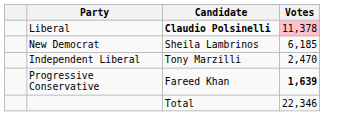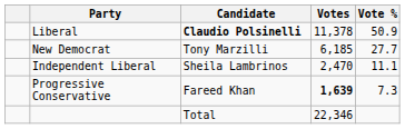 <table class="wikitable">
 <tr>
 <th></th>
 <th scope="col" width="175">Party</th>
 <th scope="col" width="150">Candidate</th>
 <th>Votes</th>
+<th>Vote %</th>
 </tr>
 <tr>
 <td>   </td>
 <td>Liberal</td>
 <td><strong>Claudio Polsinelli</strong></td>
-<td align=right style="background: pink;">11,378</td>
+<td align=right>11,378</td>
+<td align=right>50.9</td>
 </tr>
 <tr |>
 <td>   </td>
 <td>New Democrat</td>
-<td>Sheila Lambrinos</td>
+<td>Tony Marzilli</td>
 <td align=right>6,185</td>
+<td align=right>27.7</td>
 </tr>
 <tr |>
 <td>   </td>
 <td>Independent Liberal</td>
-<td>Tony Marzilli</td>
+<td>Sheila Lambrinos</td>
 <td align=right>2,470</td>
+<td align=right>11.1</td>
 </tr>
 <tr |>
 <td>   </td>
 <td>Progressive Conservative</td>
 <td>Fareed Khan</td>
 <td align=right><strong>1,639</strong></td>
+<td align=right>7.3<br></td>
 </tr>
 <tr |>
 <td></td>
 <td></td>
 <td>Total</td>
 <td align=right>22,346</td>
+<td></td>
 </tr>
 </table>
